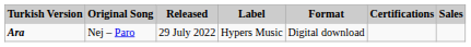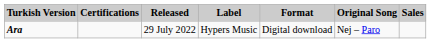 <table class="wikitable" style="font-size: 90%;">
 <tr>
 <th style="background:#CCCCCC">Turkish Version</th>
-<th style="background:#CCCCCC">Original Song</th>
+<th style="background:#CCCCCC">Certifications</th>
 <th style="background:#CCCCCC">Released</th>
 <th style="background:#CCCCCC">Label</th>
 <th style="background:#CCCCCC">Format</th>
-<th style="background:#CCCCCC">Certifications</th>
+<th style="background:#CCCCCC">Original Song</th>
 <th style="background:#CCCCCC">Sales</th>
 </tr>
 <tr>
 <td><strong><em>Ara</em></strong></td>
-<td>Nej – <a href='#'>Paro</a></td>
+<td></td>
 <td>29 July 2022</td>
 <td>Hypers Music</td>
 <td>Digital download</td>
-<td></td>
+<td>Nej – <a href='#'>Paro</a></td>
 <td></td>
 </tr>
 </table>
